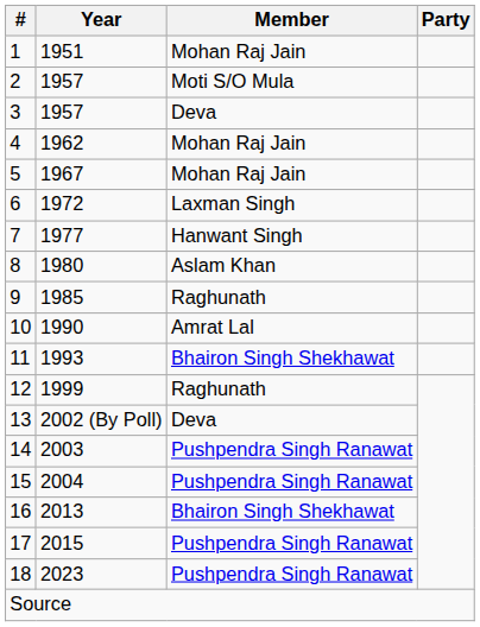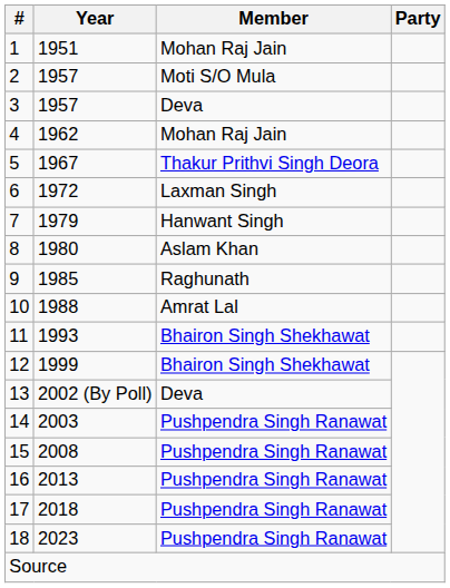 <table class="wikitable sortable">
 <tr>
 <th>#</th>
 <th>Year</th>
 <th>Member</th>
 <th colspan=2>Party</th>
 </tr>
 <tr>
 <td>1</td>
 <td>1951</td>
 <td>Mohan Raj Jain</td>
 <td></td>
 </tr>
 <tr>
 <td>2</td>
 <td>1957</td>
 <td>Moti S/O Mula</td>
 </tr>
 <tr>
 <td>3</td>
 <td>1957</td>
 <td>Deva</td>
 <td></td>
 </tr>
 <tr>
 <td>4</td>
 <td>1962</td>
 <td>Mohan Raj Jain</td>
 </tr>
 <tr>
 <td>5</td>
 <td>1967</td>
-<td>Mohan Raj Jain</td>
+<td><a href='#'>Thakur Prithvi Singh Deora</a></td>
 <td></td>
 </tr>
 <tr>
 <td>6</td>
 <td>1972</td>
 <td>Laxman Singh</td>
 <td></td>
 </tr>
 <tr>
 <td>7</td>
-<td>1977</td>
+<td>1979</td>
 <td>Hanwant Singh</td>
 <td></td>
 </tr>
 <tr>
 <td>8</td>
 <td>1980</td>
 <td>Aslam Khan</td>
 <td></td>
 </tr>
 <tr>
 <td>9</td>
 <td>1985</td>
 <td>Raghunath</td>
 </tr>
 <tr>
 <td>10</td>
-<td>1990</td>
+<td>1988</td>
 <td>Amrat Lal</td>
 <td></td>
 </tr>
 <tr>
 <td>11</td>
 <td>1993</td>
 <td><a href='#'>Bhairon Singh Shekhawat</a></td>
 <td></td>
 </tr>
 <tr>
 <td>12</td>
 <td>1999</td>
-<td>Raghunath</td>
+<td><a href='#'>Bhairon Singh Shekhawat</a></td>
 </tr>
 <tr>
 <td>13</td>
 <td>2002 (By Poll)</td>
 <td>Deva</td>
 </tr>
 <tr>
 <td>14</td>
 <td>2003</td>
 <td><a href='#'>Pushpendra Singh Ranawat</a></td>
 </tr>
 <tr>
 <td>15</td>
-<td>2004</td>
+<td>2008</td>
 <td><a href='#'>Pushpendra Singh Ranawat</a></td>
 </tr>
 <tr>
 <td>16</td>
 <td>2013</td>
-<td><a href='#'>Bhairon Singh Shekhawat</a></td>
+<td><a href='#'>Pushpendra Singh Ranawat</a></td>
 </tr>
 <tr>
 <td>17</td>
-<td>2015</td>
+<td>2018</td>
 <td><a href='#'>Pushpendra Singh Ranawat</a></td>
 </tr>
 <tr>
 <td>18</td>
 <td>2023</td>
 <td><a href='#'>Pushpendra Singh Ranawat</a></td>
 </tr>
 <tr style="sortbottom">
 <td colspan=4>Source</td>
 </tr>
 </table>
